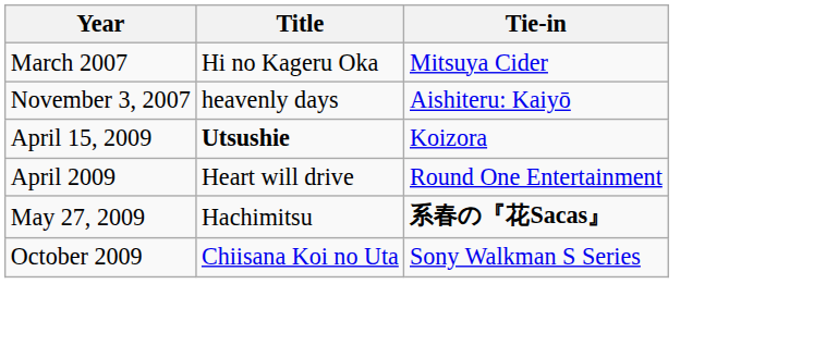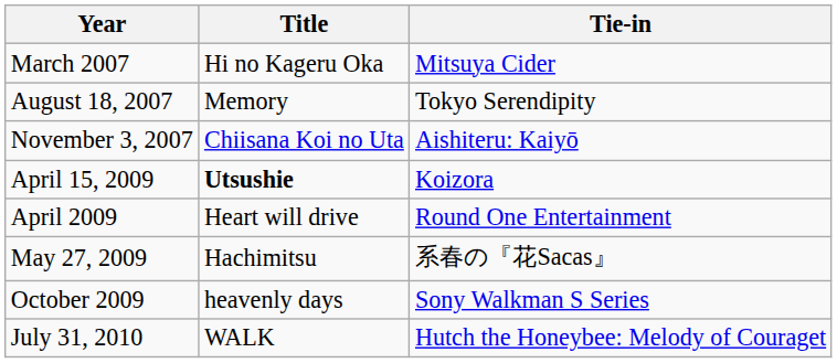 <table class="wikitable">
 <tr>
 <th>Year</th>
 <th>Title</th>
 <th>Tie-in</th>
 </tr>
 <tr>
 <td>March 2007</td>
 <td>Hi no Kageru Oka</td>
 <td><a href='#'>Mitsuya Cider</a></td>
 </tr>
 <tr>
+<td>August 18, 2007</td>
+<td>Memory</td>
+<td>Tokyo Serendipity</td>
+</tr>
+<tr>
 <td>November 3, 2007</td>
-<td>heavenly days</td>
+<td><a href='#'>Chiisana Koi no Uta</a></td>
 <td><a href='#'>Aishiteru: Kaiyō</a></td>
 </tr>
 <tr>
 <td>April 15, 2009</td>
 <td><strong>Utsushie</strong></td>
 <td><a href='#'>Koizora</a></td>
 </tr>
 <tr>
 <td>April 2009</td>
 <td>Heart will drive</td>
 <td><a href='#'>Round One Entertainment</a></td>
 </tr>
 <tr>
 <td>May 27, 2009</td>
 <td>Hachimitsu</td>
-<td><strong>系春の『花Sacas』</strong></td>
+<td>系春の『花Sacas』</td>
 </tr>
 <tr>
 <td>October 2009</td>
-<td><a href='#'>Chiisana Koi no Uta</a></td>
+<td>heavenly days</td>
 <td><a href='#'>Sony Walkman S Series</a></td>
 </tr>
+<tr>
+<td>July 31, 2010</td>
+<td>WALK</td>
+<td><a href='#'>Hutch the Honeybee: Melody of Couraget</a></td>
+</tr>
 </table>
